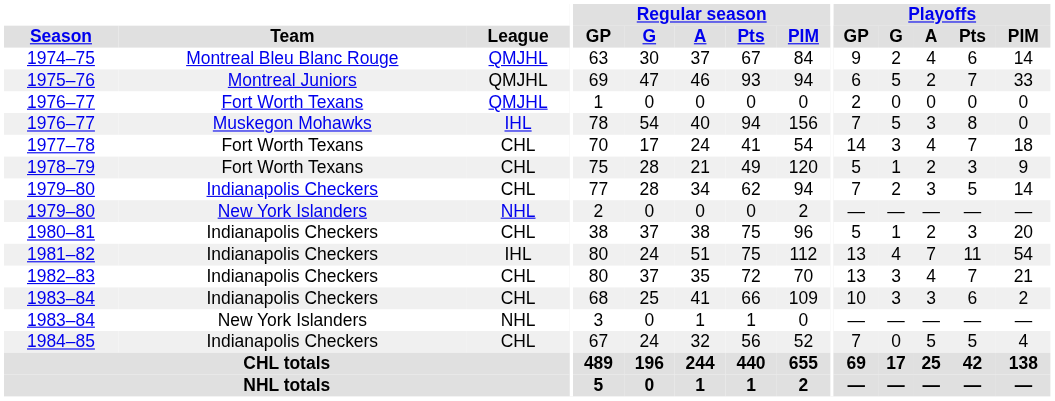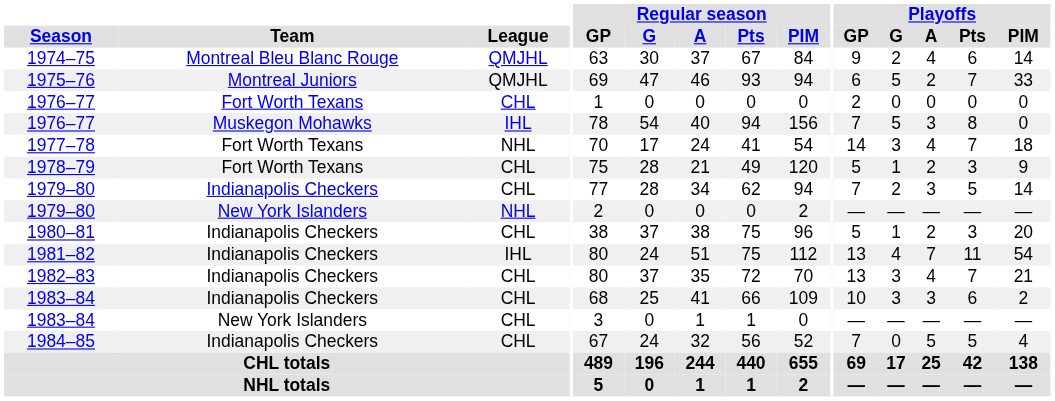 <table border="0" cellpadding="1" cellspacing="0" style="text-align:center; width:60em">
 <tr bgcolor="#e0e0e0">
 <th colspan="3" bgcolor="#ffffff"></th>
 <th rowspan="100" bgcolor="#ffffff"></th>
 <th colspan="5"><a href='#'>Regular season</a></th>
 <th rowspan="100" bgcolor="#ffffff"></th>
 <th colspan="5"><a href='#'>Playoffs</a></th>
 </tr>
 <tr bgcolor="#e0e0e0">
 <th><a href='#'>Season</a></th>
 <th>Team</th>
 <th>League</th>
 <th>GP</th>
 <th><a href='#'>G</a></th>
 <th><a href='#'>A</a></th>
 <th><a href='#'>Pts</a></th>
 <th><a href='#'>PIM</a></th>
 <th>GP</th>
 <th>G</th>
 <th>A</th>
 <th>Pts</th>
 <th>PIM</th>
 </tr>
 <tr>
 <td><a href='#'>1974–75</a></td>
 <td><a href='#'>Montreal Bleu Blanc Rouge</a></td>
 <td><a href='#'>QMJHL</a></td>
 <td>63</td>
 <td>30</td>
 <td>37</td>
 <td>67</td>
 <td>84</td>
 <td>9</td>
 <td>2</td>
 <td>4</td>
 <td>6</td>
 <td>14</td>
 </tr>
 <tr bgcolor="#f0f0f0">
 <td><a href='#'>1975–76</a></td>
 <td><a href='#'>Montreal Juniors</a></td>
 <td>QMJHL</td>
 <td>69</td>
 <td>47</td>
 <td>46</td>
 <td>93</td>
 <td>94</td>
 <td>6</td>
 <td>5</td>
 <td>2</td>
 <td>7</td>
 <td>33</td>
 </tr>
 <tr>
 <td><a href='#'>1976–77</a></td>
 <td><a href='#'>Fort Worth Texans</a></td>
-<td><a href='#'>QMJHL</a></td>
+<td><a href='#'>CHL</a></td>
 <td>1</td>
 <td>0</td>
 <td>0</td>
 <td>0</td>
 <td>0</td>
 <td>2</td>
 <td>0</td>
 <td>0</td>
 <td>0</td>
 <td>0</td>
 </tr>
 <tr bgcolor="#f0f0f0">
 <td><a href='#'>1976–77</a></td>
 <td><a href='#'>Muskegon Mohawks</a></td>
 <td><a href='#'>IHL</a></td>
 <td>78</td>
 <td>54</td>
 <td>40</td>
 <td>94</td>
 <td>156</td>
 <td>7</td>
 <td>5</td>
 <td>3</td>
 <td>8</td>
 <td>0</td>
 </tr>
 <tr>
 <td><a href='#'>1977–78</a></td>
 <td>Fort Worth Texans</td>
-<td>CHL</td>
+<td>NHL</td>
 <td>70</td>
 <td>17</td>
 <td>24</td>
 <td>41</td>
 <td>54</td>
 <td>14</td>
 <td>3</td>
 <td>4</td>
 <td>7</td>
 <td>18</td>
 </tr>
 <tr bgcolor="#f0f0f0">
 <td><a href='#'>1978–79</a></td>
 <td>Fort Worth Texans</td>
 <td>CHL</td>
 <td>75</td>
 <td>28</td>
 <td>21</td>
 <td>49</td>
 <td>120</td>
 <td>5</td>
 <td>1</td>
 <td>2</td>
 <td>3</td>
 <td>9</td>
 </tr>
 <tr>
 <td><a href='#'>1979–80</a></td>
 <td><a href='#'>Indianapolis Checkers</a></td>
 <td>CHL</td>
 <td>77</td>
 <td>28</td>
 <td>34</td>
 <td>62</td>
 <td>94</td>
 <td>7</td>
 <td>2</td>
 <td>3</td>
 <td>5</td>
 <td>14</td>
 </tr>
 <tr bgcolor="#f0f0f0">
 <td><a href='#'>1979–80</a></td>
 <td><a href='#'>New York Islanders</a></td>
 <td><a href='#'>NHL</a></td>
 <td>2</td>
 <td>0</td>
 <td>0</td>
 <td>0</td>
 <td>2</td>
 <td>—</td>
 <td>—</td>
 <td>—</td>
 <td>—</td>
 <td>—</td>
 </tr>
 <tr>
 <td><a href='#'>1980–81</a></td>
 <td>Indianapolis Checkers</td>
 <td>CHL</td>
 <td>38</td>
 <td>37</td>
 <td>38</td>
 <td>75</td>
 <td>96</td>
 <td>5</td>
 <td>1</td>
 <td>2</td>
 <td>3</td>
 <td>20</td>
 </tr>
 <tr bgcolor="#f0f0f0">
 <td><a href='#'>1981–82</a></td>
 <td>Indianapolis Checkers</td>
 <td>IHL</td>
 <td>80</td>
 <td>24</td>
 <td>51</td>
 <td>75</td>
 <td>112</td>
 <td>13</td>
 <td>4</td>
 <td>7</td>
 <td>11</td>
 <td>54</td>
 </tr>
 <tr>
 <td><a href='#'>1982–83</a></td>
 <td>Indianapolis Checkers</td>
 <td>CHL</td>
 <td>80</td>
 <td>37</td>
 <td>35</td>
 <td>72</td>
 <td>70</td>
 <td>13</td>
 <td>3</td>
 <td>4</td>
 <td>7</td>
 <td>21</td>
 </tr>
 <tr bgcolor="#f0f0f0">
 <td><a href='#'>1983–84</a></td>
 <td>Indianapolis Checkers</td>
 <td>CHL</td>
 <td>68</td>
 <td>25</td>
 <td>41</td>
 <td>66</td>
 <td>109</td>
 <td>10</td>
 <td>3</td>
 <td>3</td>
 <td>6</td>
 <td>2</td>
 </tr>
 <tr>
 <td><a href='#'>1983–84</a></td>
 <td>New York Islanders</td>
-<td>NHL</td>
+<td>CHL</td>
 <td>3</td>
 <td>0</td>
 <td>1</td>
 <td>1</td>
 <td>0</td>
 <td>—</td>
 <td>—</td>
 <td>—</td>
 <td>—</td>
 <td>—</td>
 </tr>
 <tr bgcolor="#f0f0f0">
 <td><a href='#'>1984–85</a></td>
 <td>Indianapolis Checkers</td>
 <td>CHL</td>
 <td>67</td>
 <td>24</td>
 <td>32</td>
 <td>56</td>
 <td>52</td>
 <td>7</td>
 <td>0</td>
 <td>5</td>
 <td>5</td>
 <td>4</td>
 </tr>
 <tr bgcolor="#e0e0e0">
 <th colspan="3">CHL totals</th>
 <th>489</th>
 <th>196</th>
 <th>244</th>
 <th>440</th>
 <th>655</th>
 <th>69</th>
 <th>17</th>
 <th>25</th>
 <th>42</th>
 <th>138</th>
 </tr>
 <tr bgcolor="#e0e0e0">
 <th colspan="3">NHL totals</th>
 <th>5</th>
 <th>0</th>
 <th>1</th>
 <th>1</th>
 <th>2</th>
 <th>—</th>
 <th>—</th>
 <th>—</th>
 <th>—</th>
 <th>—</th>
 </tr>
 </table>
